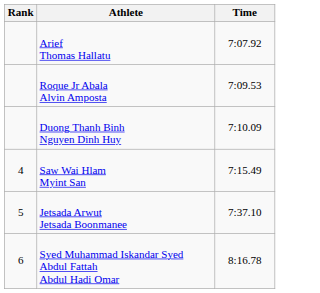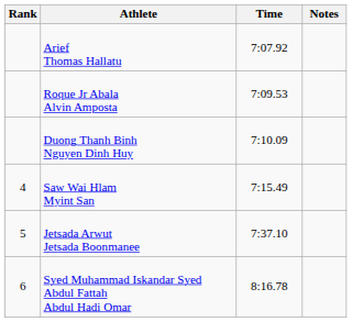 <table class="wikitable" style="text-align:center;">
 <tr>
 <th width=40>Rank</th>
 <th width=250>Athlete</th>
 <th width=80>Time</th>
+<th width=50>Notes</th>
 </tr>
 <tr>
 <td></td>
 <td align=left><br><a href='#'>Arief</a><br><a href='#'>Thomas Hallatu</a></td>
 <td>7:07.92</td>
+<td></td>
 </tr>
 <tr>
 <td></td>
 <td align=left><br><a href='#'>Roque Jr Abala</a><br><a href='#'>Alvin Amposta</a></td>
 <td>7:09.53</td>
+<td></td>
 </tr>
 <tr>
 <td></td>
 <td align=left><br><a href='#'>Duong Thanh Binh</a><br><a href='#'>Nguyen Dinh Huy</a></td>
 <td>7:10.09</td>
+<td></td>
 </tr>
 <tr>
 <td>4</td>
 <td align=left><br><a href='#'>Saw Wai Hlam</a><br><a href='#'>Myint San</a></td>
 <td>7:15.49</td>
+<td></td>
 </tr>
 <tr>
 <td>5</td>
 <td align=left><br><a href='#'>Jetsada Arwut</a><br><a href='#'>Jetsada Boonmanee</a></td>
 <td>7:37.10</td>
+<td></td>
 </tr>
 <tr>
 <td>6</td>
 <td align=left><br><a href='#'>Syed Muhammad Iskandar Syed Abdul Fattah</a><br><a href='#'>Abdul Hadi Omar</a></td>
 <td>8:16.78</td>
+<td></td>
 </tr>
 </table>
